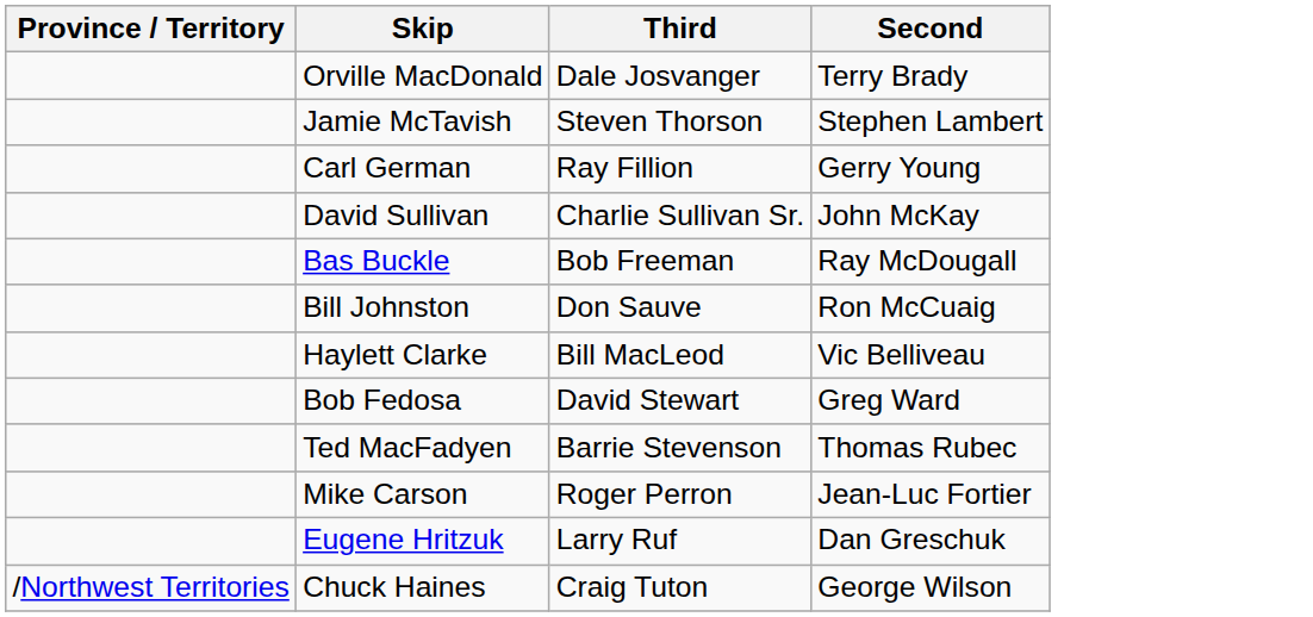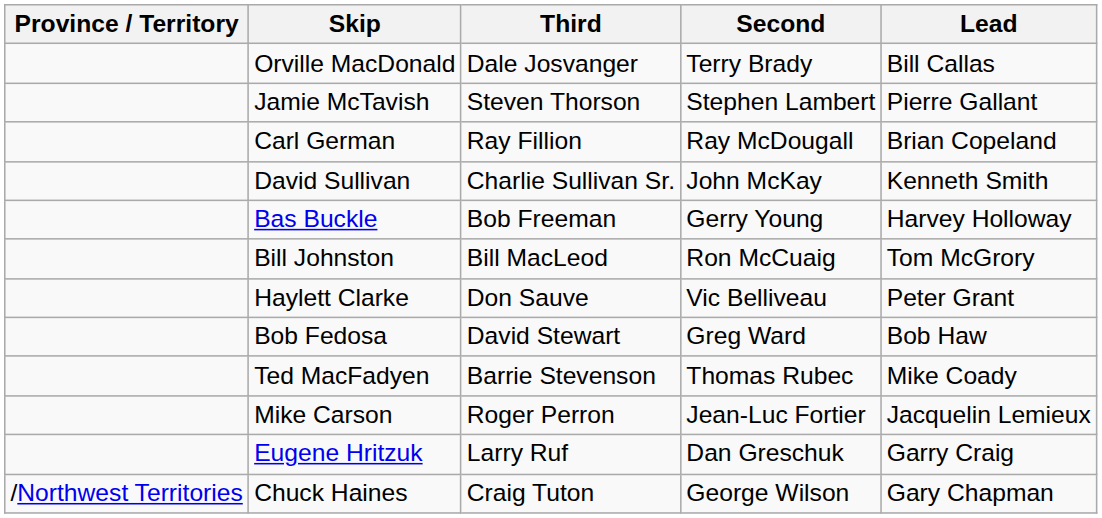 <table class="wikitable">
 <tr>
 <th>Province / Territory</th>
 <th>Skip</th>
 <th>Third</th>
 <th>Second</th>
+<th>Lead</th>
 </tr>
 <tr>
 <td></td>
 <td>Orville MacDonald</td>
 <td>Dale Josvanger</td>
 <td>Terry Brady</td>
+<td>Bill Callas</td>
 </tr>
 <tr>
 <td></td>
 <td>Jamie McTavish</td>
 <td>Steven Thorson</td>
 <td>Stephen Lambert</td>
+<td>Pierre Gallant</td>
 </tr>
 <tr>
 <td></td>
 <td>Carl German</td>
 <td>Ray Fillion</td>
-<td>Gerry Young</td>
+<td>Ray McDougall</td>
+<td>Brian Copeland</td>
 </tr>
 <tr>
 <td></td>
 <td>David Sullivan</td>
 <td>Charlie Sullivan Sr.</td>
 <td>John McKay</td>
+<td>Kenneth Smith</td>
 </tr>
 <tr>
 <td></td>
 <td><a href='#'>Bas Buckle</a></td>
 <td>Bob Freeman</td>
-<td>Ray McDougall</td>
+<td>Gerry Young</td>
+<td>Harvey Holloway</td>
 </tr>
 <tr>
 <td></td>
 <td>Bill Johnston</td>
-<td>Don Sauve</td>
+<td>Bill MacLeod</td>
 <td>Ron McCuaig</td>
+<td>Tom McGrory</td>
 </tr>
 <tr>
 <td></td>
 <td>Haylett Clarke</td>
-<td>Bill MacLeod</td>
+<td>Don Sauve</td>
 <td>Vic Belliveau</td>
+<td>Peter Grant</td>
 </tr>
 <tr>
 <td></td>
 <td>Bob Fedosa</td>
 <td>David Stewart</td>
 <td>Greg Ward</td>
+<td>Bob Haw</td>
 </tr>
 <tr>
 <td></td>
 <td>Ted MacFadyen</td>
 <td>Barrie Stevenson</td>
 <td>Thomas Rubec</td>
+<td>Mike Coady</td>
 </tr>
 <tr>
 <td></td>
 <td>Mike Carson</td>
 <td>Roger Perron</td>
 <td>Jean-Luc Fortier</td>
+<td>Jacquelin Lemieux</td>
 </tr>
 <tr>
 <td></td>
 <td><a href='#'>Eugene Hritzuk</a></td>
 <td>Larry Ruf</td>
 <td>Dan Greschuk</td>
+<td>Garry Craig</td>
 </tr>
 <tr>
 <td>/<a href='#'>Northwest Territories</a></td>
 <td>Chuck Haines</td>
 <td>Craig Tuton</td>
 <td>George Wilson</td>
+<td>Gary Chapman</td>
 </tr>
 </table>
